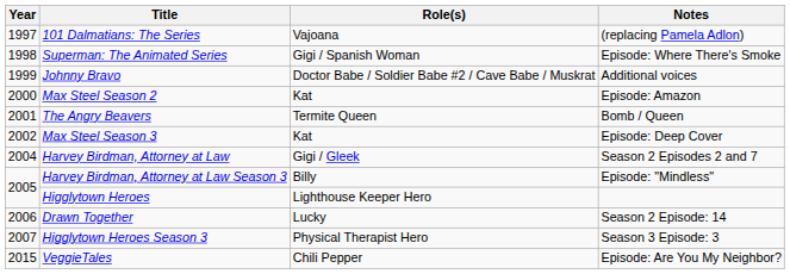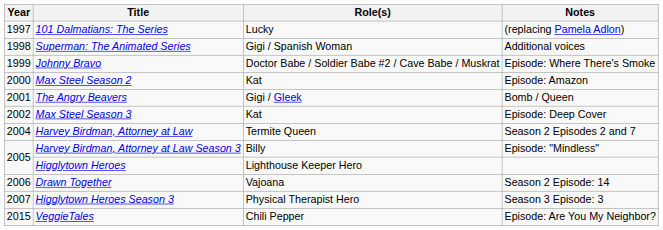 <table class="wikitable sortable">
 <tr>
 <th>Year</th>
 <th>Title</th>
 <th>Role(s)</th>
 <th class="unsortable">Notes</th>
 </tr>
 <tr>
 <td>1997</td>
 <td><em><a href='#'>101 Dalmatians: The Series</a></em></td>
-<td>Vajoana</td>
+<td>Lucky</td>
 <td>(replacing <a href='#'>Pamela Adlon</a>)</td>
 </tr>
 <tr>
 <td>1998</td>
 <td><em><a href='#'>Superman: The Animated Series</a></em></td>
 <td>Gigi / Spanish Woman</td>
-<td>Episode: Where There's Smoke</td>
+<td>Additional voices</td>
 </tr>
 <tr>
 <td>1999</td>
 <td><em><a href='#'>Johnny Bravo</a></em></td>
 <td>Doctor Babe / Soldier Babe #2 / Cave Babe / Muskrat</td>
-<td>Additional voices</td>
+<td>Episode: Where There's Smoke</td>
 </tr>
 <tr>
 <td>2000</td>
 <td><em><a href='#'>Max Steel Season 2</a></em></td>
 <td>Kat</td>
 <td>Episode: Amazon</td>
 </tr>
 <tr>
 <td>2001</td>
 <td><em><a href='#'>The Angry Beavers</a></em></td>
-<td>Termite Queen</td>
+<td>Gigi / <a href='#'>Gleek</a></td>
 <td>Bomb / Queen</td>
 </tr>
 <tr>
 <td>2002</td>
 <td><em><a href='#'>Max Steel Season 3</a></em></td>
 <td>Kat</td>
 <td>Episode: Deep Cover</td>
 </tr>
 <tr>
 <td>2004</td>
 <td><em><a href='#'>Harvey Birdman, Attorney at Law</a></em></td>
-<td>Gigi / <a href='#'>Gleek</a></td>
+<td>Termite Queen</td>
 <td>Season 2 Episodes 2 and 7</td>
 </tr>
 <tr>
 <td rowspan="2">2005</td>
 <td><em><a href='#'>Harvey Birdman, Attorney at Law Season 3</a></em></td>
 <td>Billy</td>
 <td>Episode: "Mindless"</td>
 </tr>
 <tr>
 <td><em><a href='#'>Higglytown Heroes</a></em></td>
 <td>Lighthouse Keeper Hero</td>
 <td></td>
 </tr>
 <tr>
 <td>2006</td>
 <td><em><a href='#'>Drawn Together</a></em></td>
-<td>Lucky</td>
+<td>Vajoana</td>
 <td>Season 2 Episode: 14</td>
 </tr>
 <tr>
 <td>2007</td>
 <td><em><a href='#'>Higglytown Heroes Season 3</a></em></td>
 <td>Physical Therapist Hero</td>
 <td>Season 3 Episode: 3</td>
 </tr>
 <tr>
 <td>2015</td>
 <td><em><a href='#'>VeggieTales</a></em></td>
 <td>Chili Pepper</td>
 <td>Episode: Are You My Neighbor?</td>
 </tr>
 </table>
